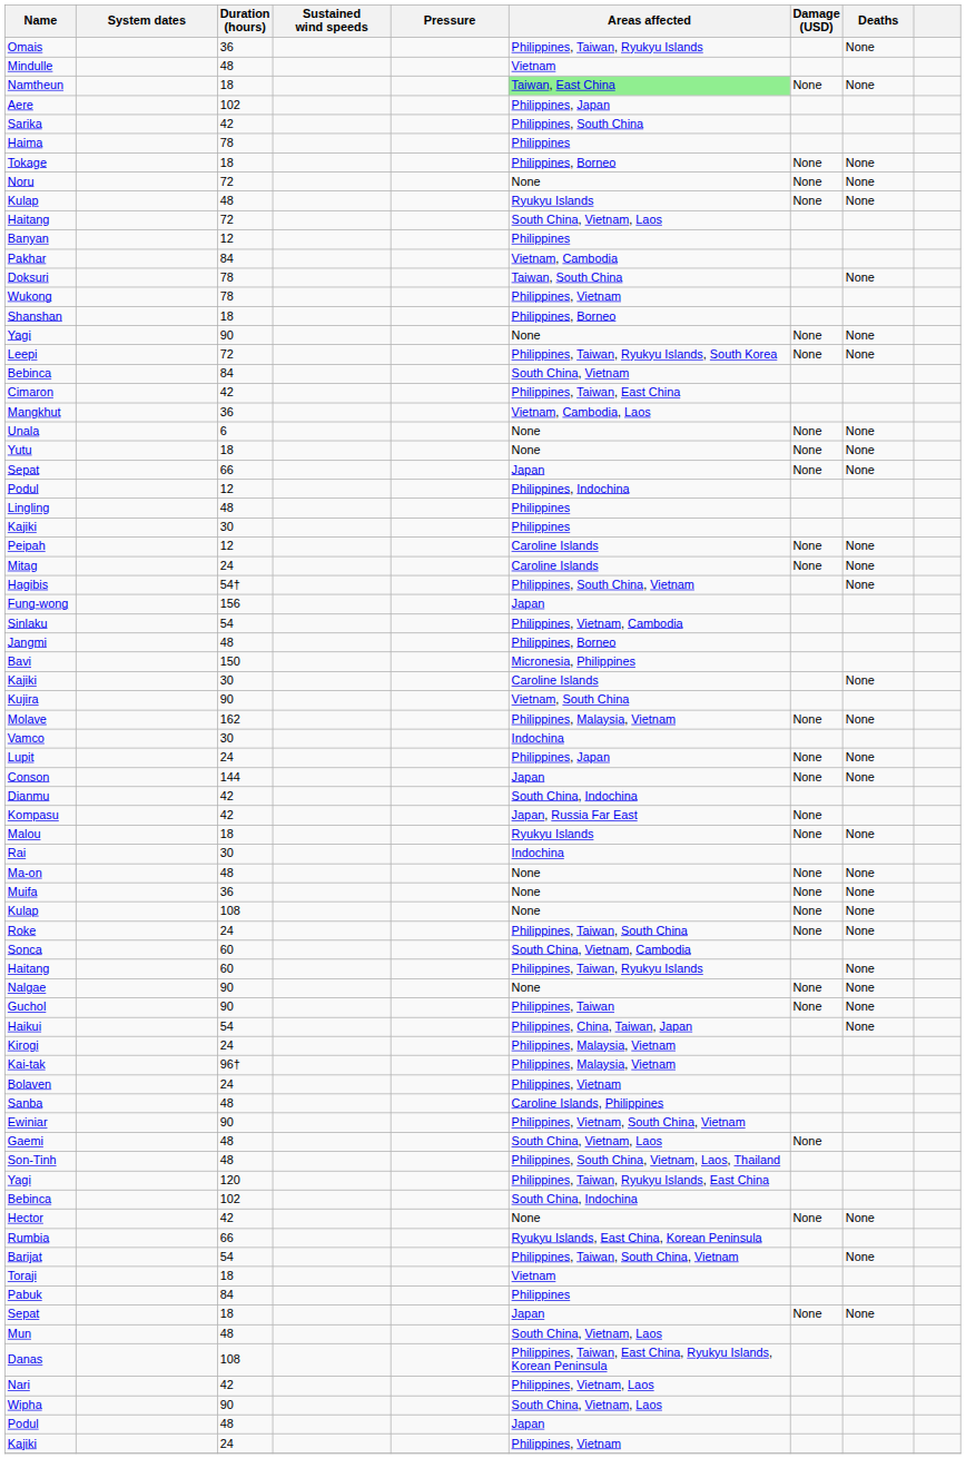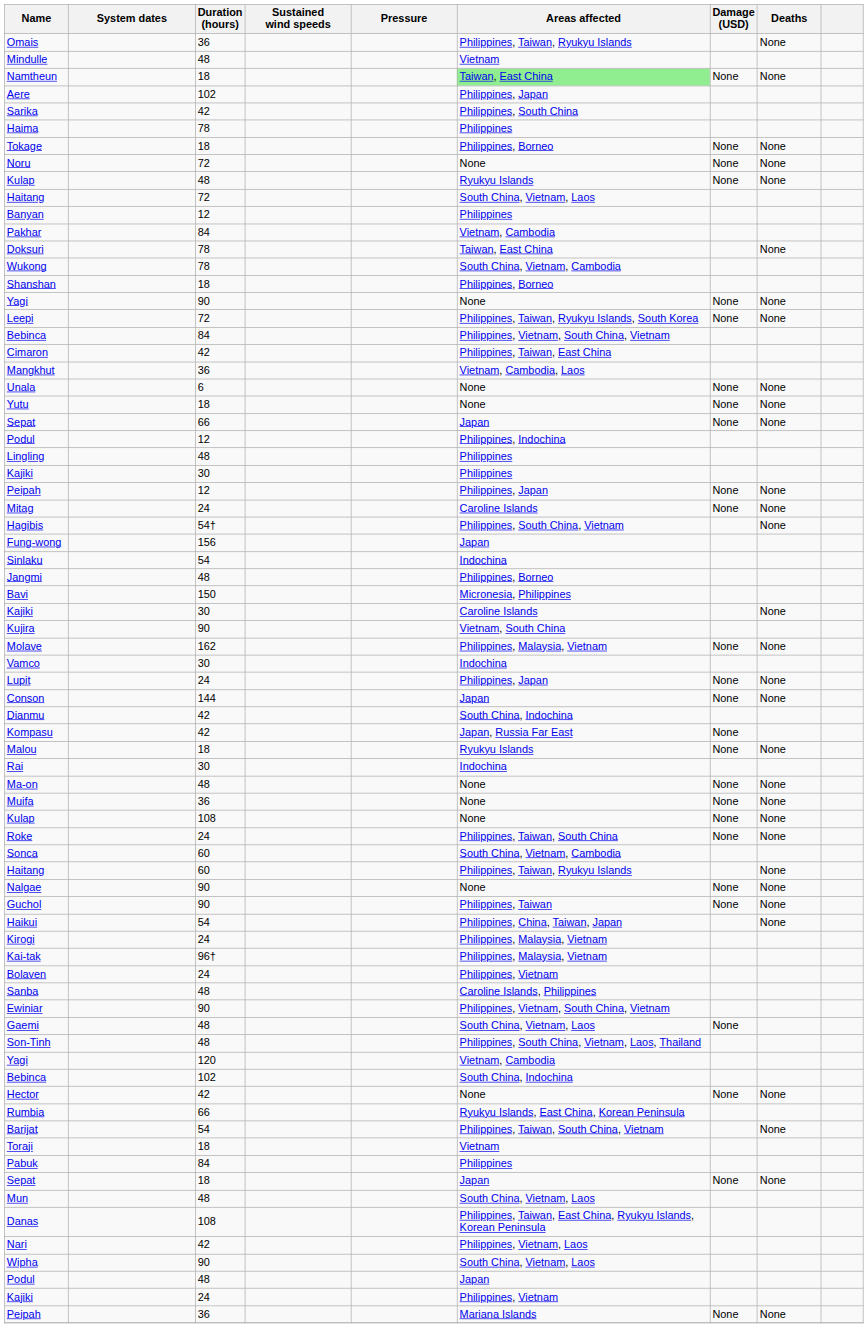 <table class="wikitable sortable" width="100%">
 <tr>
 <th scope="col" width="7.5%">Name</th>
 <th scope="col" width="15%">System dates</th>
 <th scope="col" width="5%">Duration<br>(hours)</th>
 <th scope="col" width="12.5%">Sustained<br>wind speeds</th>
 <th scope="col" width="12.5%">Pressure</th>
 <th scope="col" width="30%" class="unsortable">Areas affected</th>
 <th scope="col" width="5%">Damage<br>(USD)</th>
 <th scope="col" width="7.5%">Deaths</th>
 <th scope="col" width="5%" class="unsortable"></th>
 </tr>
 <tr>
 <td><a href='#'>Omais</a></td>
 <td></td>
 <td>36</td>
 <td></td>
 <td></td>
 <td><a href='#'>Philippines</a>, <a href='#'>Taiwan</a>, <a href='#'>Ryukyu Islands</a></td>
 <td></td>
 <td>None</td>
 <td></td>
 </tr>
 <tr>
 <td><a href='#'>Mindulle</a></td>
 <td></td>
 <td>48</td>
 <td></td>
 <td></td>
 <td><a href='#'>Vietnam</a></td>
 <td></td>
 <td></td>
 <td></td>
 </tr>
 <tr>
 <td><a href='#'>Namtheun</a></td>
 <td></td>
 <td>18</td>
 <td></td>
 <td></td>
 <td style="background: lightgreen;"><a href='#'>Taiwan</a>, <a href='#'>East China</a></td>
 <td>None</td>
 <td>None</td>
 <td></td>
 </tr>
 <tr>
 <td><a href='#'>Aere</a></td>
 <td></td>
 <td>102</td>
 <td></td>
 <td></td>
 <td><a href='#'>Philippines</a>, <a href='#'>Japan</a></td>
 <td></td>
 <td></td>
 <td></td>
 </tr>
 <tr>
 <td><a href='#'>Sarika</a></td>
 <td></td>
 <td>42</td>
 <td></td>
 <td></td>
 <td><a href='#'>Philippines</a>, <a href='#'>South China</a></td>
 <td></td>
 <td></td>
 <td></td>
 </tr>
 <tr>
 <td><a href='#'>Haima</a></td>
 <td></td>
 <td>78</td>
 <td></td>
 <td></td>
 <td><a href='#'>Philippines</a></td>
 <td></td>
 <td></td>
 <td></td>
 </tr>
 <tr>
 <td><a href='#'>Tokage</a></td>
 <td></td>
 <td>18</td>
 <td></td>
 <td></td>
 <td><a href='#'>Philippines</a>, <a href='#'>Borneo</a></td>
 <td>None</td>
 <td>None</td>
 <td></td>
 </tr>
 <tr>
 <td><a href='#'>Noru</a></td>
 <td></td>
 <td>72</td>
 <td></td>
 <td></td>
 <td>None</td>
 <td>None</td>
 <td>None</td>
 <td></td>
 </tr>
 <tr>
 <td><a href='#'>Kulap</a></td>
 <td></td>
 <td>48</td>
 <td></td>
 <td></td>
 <td><a href='#'>Ryukyu Islands</a></td>
 <td>None</td>
 <td>None</td>
 <td></td>
 </tr>
 <tr>
 <td><a href='#'>Haitang</a></td>
 <td></td>
 <td>72</td>
 <td></td>
 <td></td>
 <td><a href='#'>South China</a>, <a href='#'>Vietnam</a>, <a href='#'>Laos</a></td>
 <td></td>
 <td></td>
 <td></td>
 </tr>
 <tr>
 <td><a href='#'>Banyan</a></td>
 <td></td>
 <td>12</td>
 <td></td>
 <td></td>
 <td><a href='#'>Philippines</a></td>
 <td></td>
 <td></td>
 <td></td>
 </tr>
 <tr>
 <td><a href='#'>Pakhar</a></td>
 <td></td>
 <td>84</td>
 <td></td>
 <td></td>
 <td><a href='#'>Vietnam</a>, <a href='#'>Cambodia</a></td>
 <td></td>
 <td></td>
 <td></td>
 </tr>
 <tr>
 <td><a href='#'>Doksuri</a></td>
 <td></td>
 <td>78</td>
 <td></td>
 <td></td>
-<td><a href='#'>Taiwan</a>, <a href='#'>South China</a></td>
+<td><a href='#'>Taiwan</a>, <a href='#'>East China</a></td>
 <td></td>
 <td>None</td>
 <td></td>
 </tr>
 <tr>
 <td><a href='#'>Wukong</a></td>
 <td></td>
 <td>78</td>
 <td></td>
 <td></td>
-<td><a href='#'>Philippines</a>, <a href='#'>Vietnam</a></td>
+<td><a href='#'>South China</a>, <a href='#'>Vietnam</a>, <a href='#'>Cambodia</a></td>
 <td></td>
 <td></td>
 <td></td>
 </tr>
 <tr>
 <td><a href='#'>Shanshan</a></td>
 <td></td>
 <td>18</td>
 <td></td>
 <td></td>
 <td><a href='#'>Philippines</a>, <a href='#'>Borneo</a></td>
 <td></td>
 <td></td>
 <td></td>
 </tr>
 <tr>
 <td><a href='#'>Yagi</a></td>
 <td></td>
 <td>90</td>
 <td></td>
 <td></td>
 <td>None</td>
 <td>None</td>
 <td>None</td>
 <td></td>
 </tr>
 <tr>
 <td><a href='#'>Leepi</a></td>
 <td></td>
 <td>72</td>
 <td></td>
 <td></td>
 <td><a href='#'>Philippines</a>, <a href='#'>Taiwan</a>, <a href='#'>Ryukyu Islands</a>, <a href='#'>South Korea</a></td>
 <td>None</td>
 <td>None</td>
 <td></td>
 </tr>
 <tr>
 <td><a href='#'>Bebinca</a></td>
 <td></td>
 <td>84</td>
 <td></td>
 <td></td>
-<td><a href='#'>South China</a>, <a href='#'>Vietnam</a></td>
+<td><a href='#'>Philippines</a>, <a href='#'>Vietnam</a>, <a href='#'>South China</a>, <a href='#'>Vietnam</a></td>
 <td></td>
 <td></td>
 <td></td>
 </tr>
 <tr>
 <td><a href='#'>Cimaron</a></td>
 <td></td>
 <td>42</td>
 <td></td>
 <td></td>
 <td><a href='#'>Philippines</a>, <a href='#'>Taiwan</a>, <a href='#'>East China</a></td>
 <td></td>
 <td></td>
 <td></td>
 </tr>
 <tr>
 <td><a href='#'>Mangkhut</a></td>
 <td></td>
 <td>36</td>
 <td></td>
 <td></td>
 <td><a href='#'>Vietnam</a>, <a href='#'>Cambodia</a>, <a href='#'>Laos</a></td>
 <td></td>
 <td></td>
 <td></td>
 </tr>
 <tr>
 <td><a href='#'>Unala</a></td>
 <td></td>
 <td>6</td>
 <td></td>
 <td></td>
 <td>None</td>
 <td>None</td>
 <td>None</td>
 <td></td>
 </tr>
 <tr>
 <td><a href='#'>Yutu</a></td>
 <td></td>
 <td>18</td>
 <td></td>
 <td></td>
 <td>None</td>
 <td>None</td>
 <td>None</td>
 <td></td>
 </tr>
 <tr>
 <td><a href='#'>Sepat</a></td>
 <td></td>
 <td>66</td>
 <td></td>
 <td></td>
 <td><a href='#'>Japan</a></td>
 <td>None</td>
 <td>None</td>
 <td></td>
 </tr>
 <tr>
 <td><a href='#'>Podul</a></td>
 <td></td>
 <td>12</td>
 <td></td>
 <td></td>
 <td><a href='#'>Philippines</a>, <a href='#'>Indochina</a></td>
 <td></td>
 <td></td>
 <td></td>
 </tr>
 <tr>
 <td><a href='#'>Lingling</a></td>
 <td></td>
 <td>48</td>
 <td></td>
 <td></td>
 <td><a href='#'>Philippines</a></td>
 <td></td>
 <td></td>
 <td></td>
 </tr>
 <tr>
 <td><a href='#'>Kajiki</a></td>
 <td></td>
 <td>30</td>
 <td></td>
 <td></td>
 <td><a href='#'>Philippines</a></td>
 <td></td>
 <td></td>
 <td></td>
 </tr>
 <tr>
 <td><a href='#'>Peipah</a></td>
 <td></td>
 <td>12</td>
 <td></td>
 <td></td>
-<td><a href='#'>Caroline Islands</a></td>
+<td><a href='#'>Philippines</a>, <a href='#'>Japan</a></td>
 <td>None</td>
 <td>None</td>
 <td></td>
 </tr>
 <tr>
 <td><a href='#'>Mitag</a></td>
 <td></td>
 <td>24</td>
 <td></td>
 <td></td>
 <td><a href='#'>Caroline Islands</a></td>
 <td>None</td>
 <td>None</td>
 <td></td>
 </tr>
 <tr>
 <td><a href='#'>Hagibis</a></td>
 <td></td>
 <td>54†</td>
 <td></td>
 <td></td>
 <td><a href='#'>Philippines</a>, <a href='#'>South China</a>, <a href='#'>Vietnam</a></td>
 <td></td>
 <td>None</td>
 <td></td>
 </tr>
 <tr>
 <td><a href='#'>Fung-wong</a></td>
 <td></td>
 <td>156</td>
 <td></td>
 <td></td>
 <td><a href='#'>Japan</a></td>
 <td></td>
 <td></td>
 <td></td>
 </tr>
 <tr>
 <td><a href='#'>Sinlaku</a></td>
 <td></td>
 <td>54</td>
 <td></td>
 <td></td>
-<td><a href='#'>Philippines</a>, <a href='#'>Vietnam</a>, <a href='#'>Cambodia</a></td>
+<td><a href='#'>Indochina</a></td>
 <td></td>
 <td></td>
 <td></td>
 </tr>
 <tr>
 <td><a href='#'>Jangmi</a></td>
 <td></td>
 <td>48</td>
 <td></td>
 <td></td>
 <td><a href='#'>Philippines</a>, <a href='#'>Borneo</a></td>
 <td></td>
 <td></td>
 <td></td>
 </tr>
 <tr>
 <td><a href='#'>Bavi</a></td>
 <td></td>
 <td>150</td>
 <td></td>
 <td></td>
 <td><a href='#'>Micronesia</a>, <a href='#'>Philippines</a></td>
 <td></td>
 <td></td>
 <td></td>
 </tr>
 <tr>
 <td><a href='#'>Kajiki</a></td>
 <td></td>
 <td>30</td>
 <td></td>
 <td></td>
 <td><a href='#'>Caroline Islands</a></td>
 <td></td>
 <td>None</td>
 <td></td>
 </tr>
 <tr>
 <td><a href='#'>Kujira</a></td>
 <td></td>
 <td>90</td>
 <td></td>
 <td></td>
 <td><a href='#'>Vietnam</a>, <a href='#'>South China</a></td>
 <td></td>
 <td></td>
 <td></td>
 </tr>
 <tr>
 <td><a href='#'>Molave</a></td>
 <td></td>
 <td>162</td>
 <td></td>
 <td></td>
 <td><a href='#'>Philippines</a>, <a href='#'>Malaysia</a>, <a href='#'>Vietnam</a></td>
 <td>None</td>
 <td>None</td>
 <td></td>
 </tr>
 <tr>
 <td><a href='#'>Vamco</a></td>
 <td></td>
 <td>30</td>
 <td></td>
 <td></td>
 <td><a href='#'>Indochina</a></td>
 <td></td>
 <td></td>
 <td></td>
 </tr>
 <tr>
 <td><a href='#'>Lupit</a></td>
 <td></td>
 <td>24</td>
 <td></td>
 <td></td>
 <td><a href='#'>Philippines</a>, <a href='#'>Japan</a></td>
 <td>None</td>
 <td>None</td>
 <td></td>
 </tr>
 <tr>
 <td><a href='#'>Conson</a></td>
 <td></td>
 <td>144</td>
 <td></td>
 <td></td>
 <td><a href='#'>Japan</a></td>
 <td>None</td>
 <td>None</td>
 <td></td>
 </tr>
 <tr>
 <td><a href='#'>Dianmu</a></td>
 <td></td>
 <td>42</td>
 <td></td>
 <td></td>
 <td><a href='#'>South China</a>, <a href='#'>Indochina</a></td>
 <td></td>
 <td></td>
 <td></td>
 </tr>
 <tr>
 <td><a href='#'>Kompasu</a></td>
 <td></td>
 <td>42</td>
 <td></td>
 <td></td>
 <td><a href='#'>Japan</a>, <a href='#'>Russia Far East</a></td>
 <td>None</td>
 <td></td>
 <td></td>
 </tr>
 <tr>
 <td><a href='#'>Malou</a></td>
 <td></td>
 <td>18</td>
 <td></td>
 <td></td>
 <td><a href='#'>Ryukyu Islands</a></td>
 <td>None</td>
 <td>None</td>
 <td></td>
 </tr>
 <tr>
 <td><a href='#'>Rai</a></td>
 <td></td>
 <td>30</td>
 <td></td>
 <td></td>
 <td><a href='#'>Indochina</a></td>
 <td></td>
 <td></td>
 <td></td>
 </tr>
 <tr>
 <td><a href='#'>Ma-on</a></td>
 <td></td>
 <td>48</td>
 <td></td>
 <td></td>
 <td>None</td>
 <td>None</td>
 <td>None</td>
 <td></td>
 </tr>
 <tr>
 <td><a href='#'>Muifa</a></td>
 <td></td>
 <td>36</td>
 <td></td>
 <td></td>
 <td>None</td>
 <td>None</td>
 <td>None</td>
 <td></td>
 </tr>
 <tr>
 <td><a href='#'>Kulap</a></td>
 <td></td>
 <td>108</td>
 <td></td>
 <td></td>
 <td>None</td>
 <td>None</td>
 <td>None</td>
 <td></td>
 </tr>
 <tr>
 <td><a href='#'>Roke</a></td>
 <td></td>
 <td>24</td>
 <td></td>
 <td></td>
 <td><a href='#'>Philippines</a>, <a href='#'>Taiwan</a>, <a href='#'>South China</a></td>
 <td>None</td>
 <td>None</td>
 <td></td>
 </tr>
 <tr>
 <td><a href='#'>Sonca</a></td>
 <td></td>
 <td>60</td>
 <td></td>
 <td></td>
 <td><a href='#'>South China</a>, <a href='#'>Vietnam</a>, <a href='#'>Cambodia</a></td>
 <td></td>
 <td></td>
 <td></td>
 </tr>
 <tr>
 <td><a href='#'>Haitang</a></td>
 <td></td>
 <td>60</td>
 <td></td>
 <td></td>
 <td><a href='#'>Philippines</a>, <a href='#'>Taiwan</a>, <a href='#'>Ryukyu Islands</a></td>
 <td></td>
 <td>None</td>
 <td></td>
 </tr>
 <tr>
 <td><a href='#'>Nalgae</a></td>
 <td></td>
 <td>90</td>
 <td></td>
 <td></td>
 <td>None</td>
 <td>None</td>
 <td>None</td>
 <td></td>
 </tr>
 <tr>
 <td><a href='#'>Guchol</a></td>
 <td></td>
 <td>90</td>
 <td></td>
 <td></td>
 <td><a href='#'>Philippines</a>, <a href='#'>Taiwan</a></td>
 <td>None</td>
 <td>None</td>
 <td></td>
 </tr>
 <tr>
 <td><a href='#'>Haikui</a></td>
 <td></td>
 <td>54</td>
 <td></td>
 <td></td>
 <td><a href='#'>Philippines</a>, <a href='#'>China</a>, <a href='#'>Taiwan</a>, <a href='#'>Japan</a></td>
 <td></td>
 <td>None</td>
 <td></td>
 </tr>
 <tr>
 <td><a href='#'>Kirogi</a></td>
 <td></td>
 <td>24</td>
 <td></td>
 <td></td>
 <td><a href='#'>Philippines</a>, <a href='#'>Malaysia</a>, <a href='#'>Vietnam</a></td>
 <td></td>
 <td></td>
 <td></td>
 </tr>
 <tr>
 <td><a href='#'>Kai-tak</a></td>
 <td></td>
 <td>96†</td>
 <td></td>
 <td></td>
 <td><a href='#'>Philippines</a>, <a href='#'>Malaysia</a>, <a href='#'>Vietnam</a></td>
 <td></td>
 <td></td>
 <td></td>
 </tr>
 <tr>
 <td><a href='#'>Bolaven</a></td>
 <td></td>
 <td>24</td>
 <td></td>
 <td></td>
 <td><a href='#'>Philippines</a>, <a href='#'>Vietnam</a></td>
 <td></td>
 <td></td>
 <td></td>
 </tr>
 <tr>
 <td><a href='#'>Sanba</a></td>
 <td></td>
 <td>48</td>
 <td></td>
 <td></td>
 <td><a href='#'>Caroline Islands</a>, <a href='#'>Philippines</a></td>
 <td></td>
 <td></td>
 <td></td>
 </tr>
 <tr>
 <td><a href='#'>Ewiniar</a></td>
 <td></td>
 <td>90</td>
 <td></td>
 <td></td>
 <td><a href='#'>Philippines</a>, <a href='#'>Vietnam</a>, <a href='#'>South China</a>, <a href='#'>Vietnam</a></td>
 <td></td>
 <td></td>
 <td></td>
 </tr>
 <tr>
 <td><a href='#'>Gaemi</a></td>
 <td></td>
 <td>48</td>
 <td></td>
 <td></td>
 <td><a href='#'>South China</a>, <a href='#'>Vietnam</a>, <a href='#'>Laos</a></td>
 <td>None</td>
 <td></td>
 <td></td>
 </tr>
 <tr>
 <td><a href='#'>Son-Tinh</a></td>
 <td></td>
 <td>48</td>
 <td></td>
 <td></td>
 <td><a href='#'>Philippines</a>, <a href='#'>South China</a>, <a href='#'>Vietnam</a>, <a href='#'>Laos</a>, <a href='#'>Thailand</a></td>
 <td></td>
 <td></td>
 <td></td>
 </tr>
 <tr>
 <td><a href='#'>Yagi</a></td>
 <td></td>
 <td>120</td>
 <td></td>
 <td></td>
-<td><a href='#'>Philippines</a>, <a href='#'>Taiwan</a>, <a href='#'>Ryukyu Islands</a>, <a href='#'>East China</a></td>
+<td><a href='#'>Vietnam</a>, <a href='#'>Cambodia</a></td>
 <td></td>
 <td></td>
 <td></td>
 </tr>
 <tr>
 <td><a href='#'>Bebinca</a></td>
 <td></td>
 <td>102</td>
 <td></td>
 <td></td>
 <td><a href='#'>South China</a>, <a href='#'>Indochina</a></td>
 <td></td>
 <td></td>
 <td></td>
 </tr>
 <tr>
 <td><a href='#'>Hector</a></td>
 <td></td>
 <td>42</td>
 <td></td>
 <td></td>
 <td>None</td>
 <td>None</td>
 <td>None</td>
 <td></td>
 </tr>
 <tr>
 <td><a href='#'>Rumbia</a></td>
 <td></td>
 <td>66</td>
 <td></td>
 <td></td>
 <td><a href='#'>Ryukyu Islands</a>, <a href='#'>East China</a>, <a href='#'>Korean Peninsula</a></td>
 <td></td>
 <td></td>
 <td></td>
 </tr>
 <tr>
 <td><a href='#'>Barijat</a></td>
 <td></td>
 <td>54</td>
 <td></td>
 <td></td>
 <td><a href='#'>Philippines</a>, <a href='#'>Taiwan</a>, <a href='#'>South China</a>, <a href='#'>Vietnam</a></td>
 <td></td>
 <td>None</td>
 <td></td>
 </tr>
 <tr>
 <td><a href='#'>Toraji</a></td>
 <td></td>
 <td>18</td>
 <td></td>
 <td></td>
 <td><a href='#'>Vietnam</a></td>
 <td></td>
 <td></td>
 <td></td>
 </tr>
 <tr>
 <td><a href='#'>Pabuk</a></td>
 <td></td>
 <td>84</td>
 <td></td>
 <td></td>
 <td><a href='#'>Philippines</a></td>
 <td></td>
 <td></td>
 <td></td>
 </tr>
 <tr>
 <td><a href='#'>Sepat</a></td>
 <td></td>
 <td>18</td>
 <td></td>
 <td></td>
 <td><a href='#'>Japan</a></td>
 <td>None</td>
 <td>None</td>
 <td></td>
 </tr>
 <tr>
 <td><a href='#'>Mun</a></td>
 <td></td>
 <td>48</td>
 <td></td>
 <td></td>
 <td><a href='#'>South China</a>, <a href='#'>Vietnam</a>, <a href='#'>Laos</a></td>
 <td></td>
 <td></td>
 <td></td>
 </tr>
 <tr>
 <td><a href='#'>Danas</a></td>
 <td></td>
 <td>108</td>
 <td></td>
 <td></td>
 <td><a href='#'>Philippines</a>, <a href='#'>Taiwan</a>, <a href='#'>East China</a>, <a href='#'>Ryukyu Islands</a>, <a href='#'>Korean Peninsula</a></td>
 <td></td>
 <td></td>
 <td></td>
 </tr>
 <tr>
 <td><a href='#'>Nari</a></td>
 <td></td>
 <td>42</td>
 <td></td>
 <td></td>
 <td><a href='#'>Philippines</a>, <a href='#'>Vietnam</a>, <a href='#'>Laos</a></td>
 <td></td>
 <td></td>
 <td></td>
 </tr>
 <tr>
 <td><a href='#'>Wipha</a></td>
 <td></td>
 <td>90</td>
 <td></td>
 <td></td>
 <td><a href='#'>South China</a>, <a href='#'>Vietnam</a>, <a href='#'>Laos</a></td>
 <td></td>
 <td></td>
 <td></td>
 </tr>
 <tr>
 <td><a href='#'>Podul</a></td>
 <td></td>
 <td>48</td>
 <td></td>
 <td></td>
 <td><a href='#'>Japan</a></td>
 <td></td>
 <td></td>
 <td></td>
 </tr>
 <tr>
 <td><a href='#'>Kajiki</a></td>
 <td></td>
 <td>24</td>
 <td></td>
 <td></td>
 <td><a href='#'>Philippines</a>, <a href='#'>Vietnam</a></td>
 <td></td>
 <td></td>
 <td></td>
 </tr>
 <tr>
+<td><a href='#'>Peipah</a></td>
+<td></td>
+<td>36</td>
+<td></td>
+<td></td>
+<td><a href='#'>Mariana Islands</a></td>
+<td>None</td>
+<td>None</td>
+<td></td>
+</tr>
+<tr>
 </tr>
 </table>
